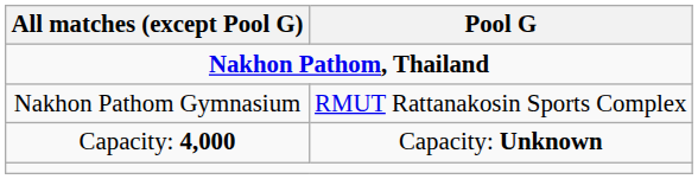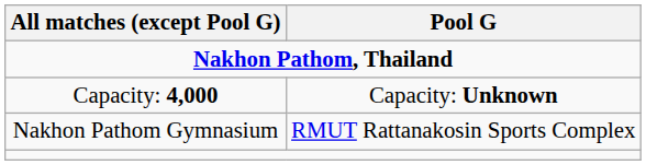 <table class="wikitable" style="text-align:center">
 <tr>
 <th>All matches (except Pool G)</th>
 <th>Pool G</th>
 </tr>
 <tr>
 <td colspan=2><strong><a href='#'>Nakhon Pathom</a>, Thailand</strong></td>
 </tr>
 <tr>
+<td>Capacity: <strong>4,000</strong></td>
+<td>Capacity: <strong>Unknown</strong></td>
+</tr>
+<tr>
 <td>Nakhon Pathom Gymnasium</td>
 <td><a href='#'>RMUT</a> Rattanakosin Sports Complex</td>
-</tr>
-<tr>
-<td>Capacity: <strong>4,000</strong></td>
-<td>Capacity: <strong>Unknown</strong></td>
 </tr>
 <tr>
 <td colspan=2></td>
 </tr>
 </table>
